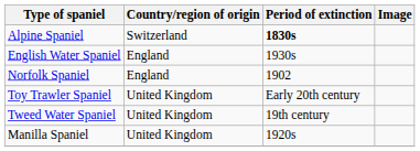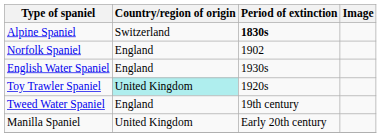 <table class="wikitable sortable">
 <tr>
 <th>Type of spaniel</th>
 <th>Country/region of origin</th>
 <th>Period of extinction</th>
 <th>Image</th>
 </tr>
 <tr>
 <td><a href='#'>Alpine Spaniel</a></td>
 <td>Switzerland</td>
 <td><strong>1830s</strong></td>
 <td align=center></td>
 </tr>
 <tr>
+<td><a href='#'>Norfolk Spaniel</a></td>
+<td>England</td>
+<td>1902</td>
+<td align=center></td>
+</tr>
+<tr>
 <td><a href='#'>English Water Spaniel</a></td>
 <td>England</td>
 <td>1930s</td>
 <td align=center></td>
 </tr>
-<tr>
-<td><a href='#'>Norfolk Spaniel</a></td>
-<td>England</td>
-<td>1902</td>
-<td align=center></td>
-</tr>
 <tr not actually extinct was renamed the springer spaniel>
 <td><a href='#'>Toy Trawler Spaniel</a></td>
-<td>United Kingdom</td>
-<td>Early 20th century</td>
+<td style="background: paleturquoise;">United Kingdom</td>
+<td>1920s</td>
 <td align=center></td>
 </tr>
 <tr>
 <td><a href='#'>Tweed Water Spaniel</a></td>
-<td>United Kingdom</td>
+<td>England</td>
 <td>19th century</td>
 <td align=center></td>
 </tr>
 <tr>
 <td>Manilla Spaniel</td>
 <td>United Kingdom</td>
-<td>1920s</td>
+<td>Early 20th century</td>
 <td align=center></td>
 </tr>
 <tr>
 </tr>
 </table>
